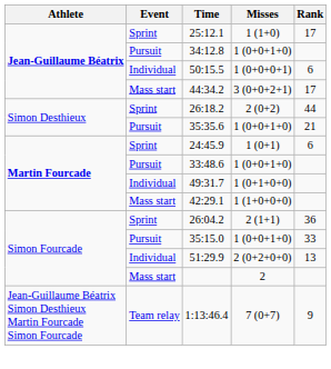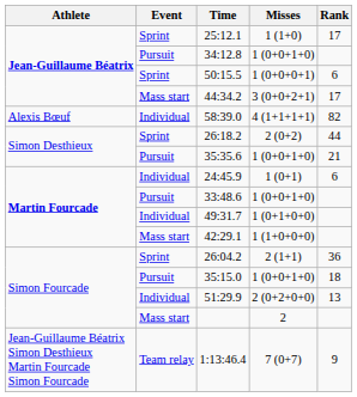 <table class="wikitable" style="font-size:90%">
 <tr>
 <th>Athlete</th>
 <th>Event</th>
 <th>Time</th>
 <th>Misses</th>
 <th>Rank</th>
 </tr>
 <tr align=center>
 <td align=left rowspan=4><strong><a href='#'>Jean-Guillaume Béatrix</a></strong></td>
 <td align=left><a href='#'>Sprint</a></td>
 <td>25:12.1</td>
 <td>1 (1+0)</td>
 <td>17</td>
 </tr>
 <tr align=center>
 <td align=left><a href='#'>Pursuit</a></td>
 <td>34:12.8</td>
 <td>1 (0+0+1+0)</td>
 <td></td>
 </tr>
 <tr align=center>
-<td align=left><a href='#'>Individual</a></td>
+<td align=left><a href='#'>Sprint</a></td>
 <td>50:15.5</td>
 <td>1 (0+0+0+1)</td>
 <td>6</td>
 </tr>
 <tr align=center>
 <td align=left><a href='#'>Mass start</a></td>
 <td>44:34.2</td>
 <td>3 (0+0+2+1)</td>
 <td>17</td>
+</tr>
+<tr align=center>
+<td align=left><a href='#'>Alexis Bœuf</a></td>
+<td align=left><a href='#'>Individual</a></td>
+<td>58:39.0</td>
+<td>4 (1+1+1+1)</td>
+<td>82</td>
 </tr>
 <tr align=center>
 <td align=left rowspan=2><a href='#'>Simon Desthieux</a></td>
 <td align=left><a href='#'>Sprint</a></td>
 <td>26:18.2</td>
 <td>2 (0+2)</td>
 <td>44</td>
 </tr>
 <tr align=center>
 <td align=left><a href='#'>Pursuit</a></td>
 <td>35:35.6</td>
 <td>1 (0+0+1+0)</td>
 <td>21</td>
 </tr>
 <tr align=center>
 <td align=left rowspan=4><strong><a href='#'>Martin Fourcade</a></strong></td>
-<td align=left><a href='#'>Sprint</a></td>
+<td align=left><a href='#'>Individual</a></td>
 <td>24:45.9</td>
 <td>1 (0+1)</td>
 <td>6</td>
 </tr>
 <tr align=center>
 <td align=left><a href='#'>Pursuit</a></td>
 <td>33:48.6</td>
 <td>1 (0+0+1+0)</td>
 <td></td>
 </tr>
 <tr align=center>
 <td align=left><a href='#'>Individual</a></td>
 <td>49:31.7</td>
 <td>1 (0+1+0+0)</td>
 <td></td>
 </tr>
 <tr align=center>
 <td align=left><a href='#'>Mass start</a></td>
 <td>42:29.1</td>
 <td>1 (1+0+0+0)</td>
 <td></td>
 </tr>
 <tr align=center>
 <td align=left rowspan=4><a href='#'>Simon Fourcade</a></td>
 <td align=left><a href='#'>Sprint</a></td>
 <td>26:04.2</td>
 <td>2 (1+1)</td>
 <td>36</td>
 </tr>
 <tr align=center>
 <td align=left><a href='#'>Pursuit</a></td>
 <td>35:15.0</td>
 <td>1 (0+0+1+0)</td>
-<td>33</td>
+<td>18</td>
 </tr>
 <tr align=center>
 <td align=left><a href='#'>Individual</a></td>
 <td>51:29.9</td>
 <td>2 (0+2+0+0)</td>
 <td>13</td>
 </tr>
 <tr align=center>
 <td align=left><a href='#'>Mass start</a></td>
 <td></td>
 <td>2</td>
 <td></td>
 </tr>
 <tr align=center>
 <td align=left><a href='#'>Jean-Guillaume Béatrix</a><br><a href='#'>Simon Desthieux</a><br><a href='#'>Martin Fourcade</a><br><a href='#'>Simon Fourcade</a></td>
 <td align=left><a href='#'>Team relay</a></td>
 <td>1:13:46.4</td>
 <td>7 (0+7)</td>
 <td>9</td>
 </tr>
 </table>
